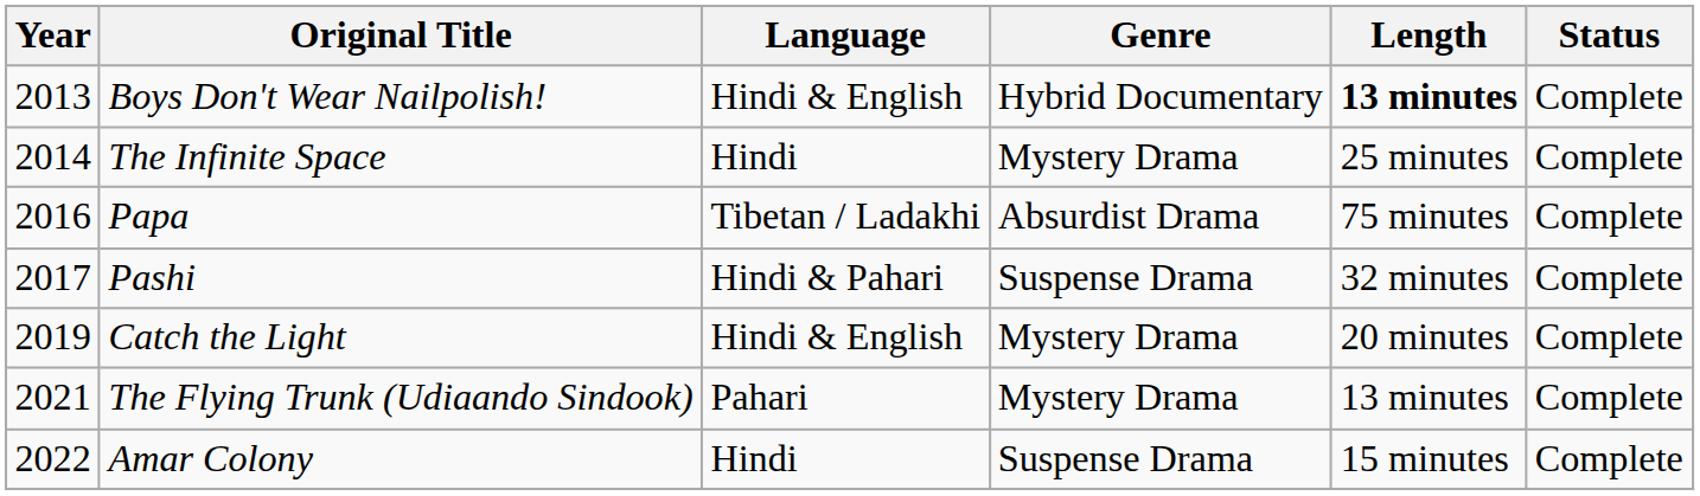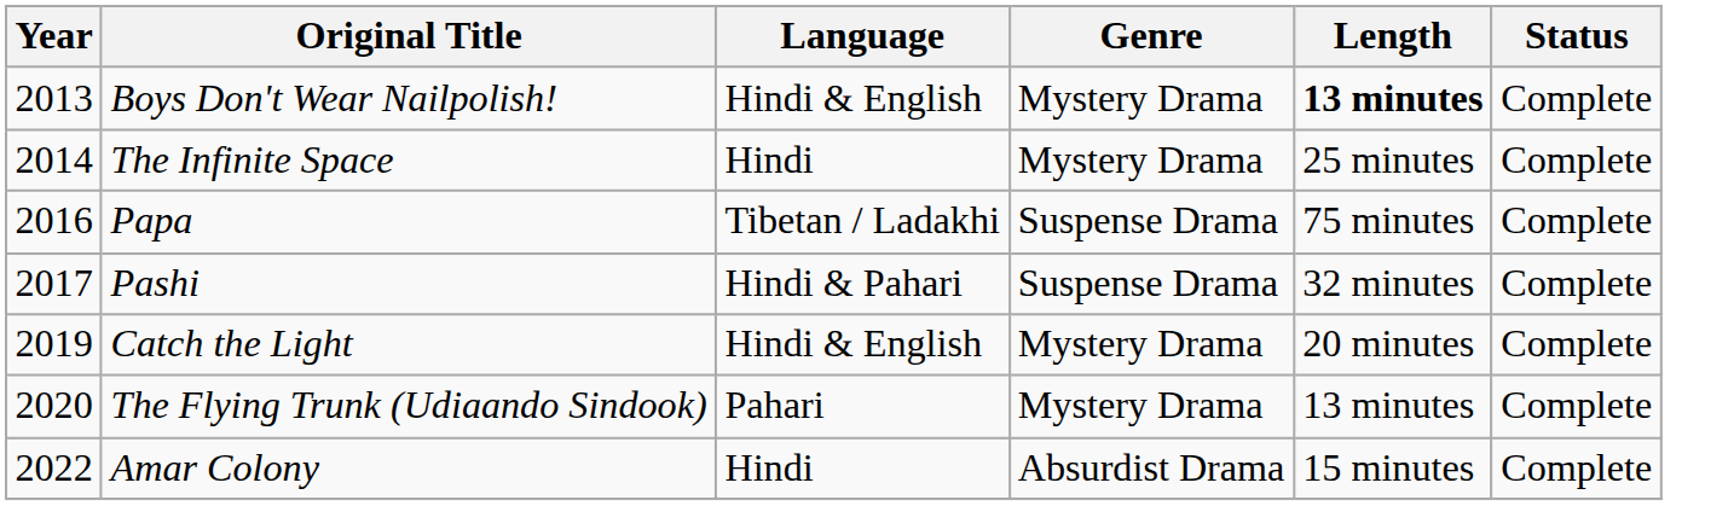 <table class="wikitable sortable">
 <tr>
 <th>Year</th>
 <th>Original Title</th>
 <th>Language</th>
 <th>Genre</th>
 <th>Length</th>
 <th>Status</th>
 </tr>
 <tr>
 <td>2013</td>
 <td><em>Boys Don't Wear Nailpolish!</em></td>
 <td>Hindi & English</td>
-<td>Hybrid Documentary</td>
+<td>Mystery Drama</td>
 <td><strong>13 minutes</strong></td>
 <td>Complete</td>
 </tr>
 <tr>
 <td>2014</td>
 <td><em>The Infinite Space</em></td>
 <td>Hindi</td>
 <td>Mystery Drama</td>
 <td>25 minutes</td>
 <td>Complete</td>
 </tr>
 <tr>
 <td>2016</td>
 <td><em>Papa</em></td>
 <td>Tibetan / Ladakhi</td>
-<td>Absurdist Drama</td>
+<td>Suspense Drama</td>
 <td>75 minutes</td>
 <td>Complete</td>
 </tr>
 <tr>
 <td>2017</td>
 <td><em>Pashi</em></td>
 <td>Hindi & Pahari</td>
 <td>Suspense Drama</td>
 <td>32 minutes</td>
 <td>Complete</td>
 </tr>
 <tr>
 <td>2019</td>
 <td><em>Catch the Light</em></td>
 <td>Hindi & English</td>
 <td>Mystery Drama</td>
 <td>20 minutes</td>
 <td>Complete</td>
 </tr>
 <tr>
-<td>2021</td>
+<td>2020</td>
 <td><em>The Flying Trunk (Udiaando Sindook)</em></td>
 <td>Pahari</td>
 <td>Mystery Drama</td>
 <td>13 minutes</td>
 <td>Complete</td>
 </tr>
 <tr>
 <td>2022</td>
 <td><em>Amar Colony</em></td>
 <td>Hindi</td>
-<td>Suspense Drama</td>
+<td>Absurdist Drama</td>
 <td>15 minutes</td>
 <td>Complete</td>
 </tr>
 <tr>
 </tr>
 </table>
